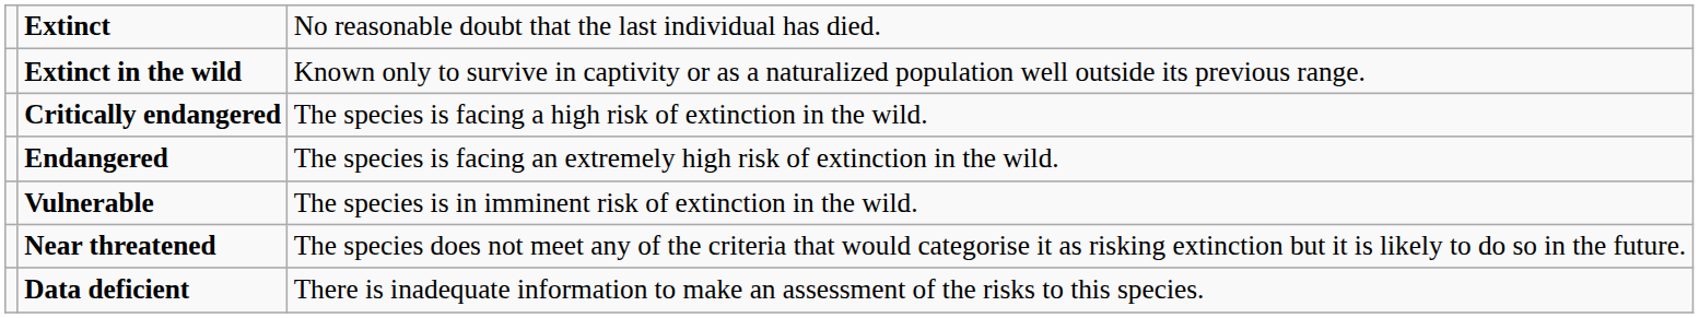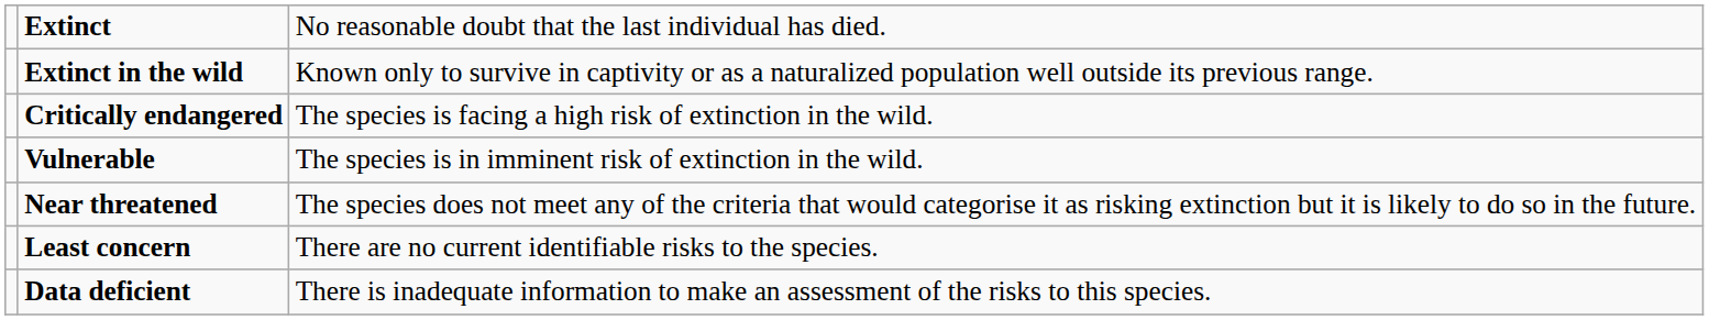 <table class="wikitable" style="text-align:left">
 <tr>
 <td></td>
 <td><strong>Extinct</strong></td>
 <td>No reasonable doubt that the last individual has died.</td>
 </tr>
 <tr>
 <td></td>
 <td><strong>Extinct in the wild</strong></td>
 <td>Known only to survive in captivity or as a naturalized population well outside its previous range.</td>
 </tr>
 <tr>
 <td></td>
 <td><strong>Critically endangered</strong></td>
 <td>The species is facing a high risk of extinction in the wild.</td>
 </tr>
 <tr>
 <td></td>
-<td><strong>Endangered</strong></td>
-<td>The species is facing an extremely high risk of extinction in the wild.</td>
-</tr>
-<tr>
-<td></td>
 <td><strong>Vulnerable</strong></td>
 <td>The species is in imminent risk of extinction in the wild.</td>
 </tr>
 <tr>
 <td></td>
 <td><strong>Near threatened</strong></td>
 <td>The species does not meet any of the criteria that would categorise it as risking extinction but it is likely to do so in the future.</td>
 </tr>
 <tr>
 <td></td>
+<td><strong>Least concern</strong></td>
+<td>There are no current identifiable risks to the species.</td>
+</tr>
+<tr>
+<td></td>
 <td><strong>Data deficient</strong></td>
 <td>There is inadequate information to make an assessment of the risks to this species.</td>
 </tr>
 </table>
